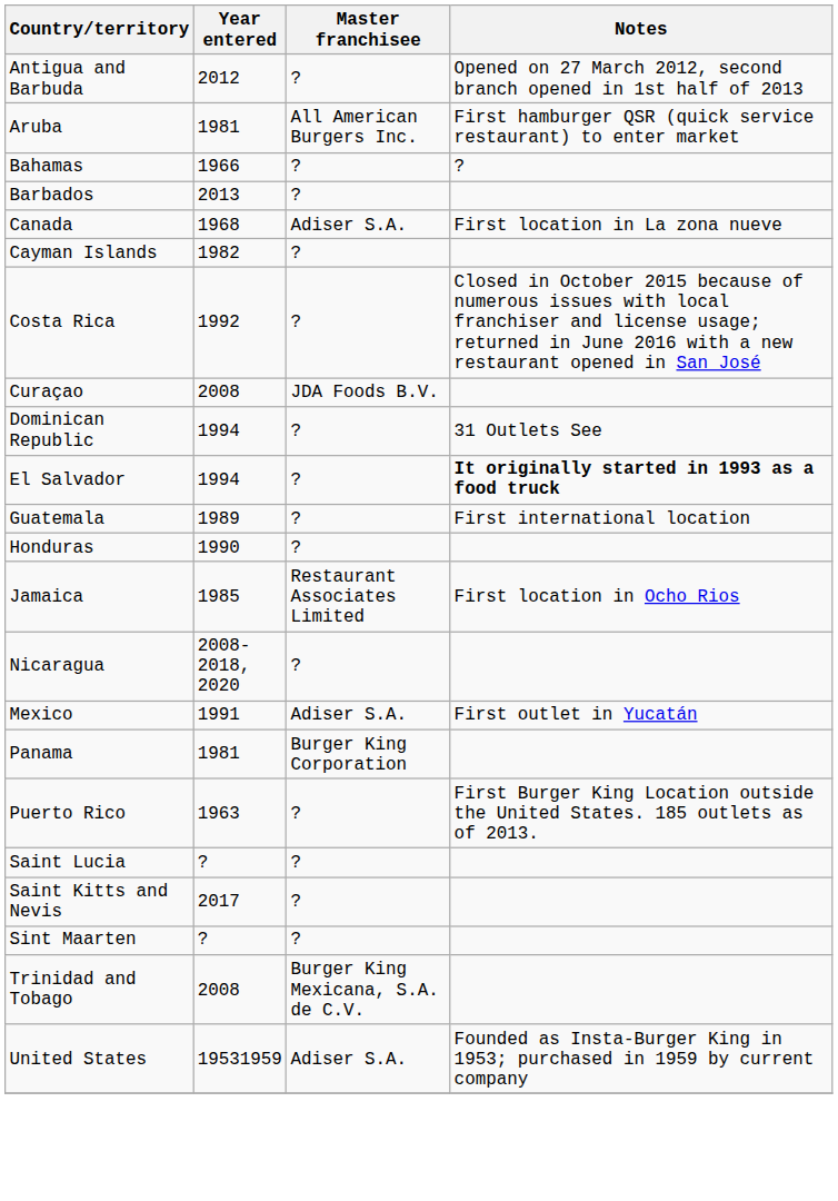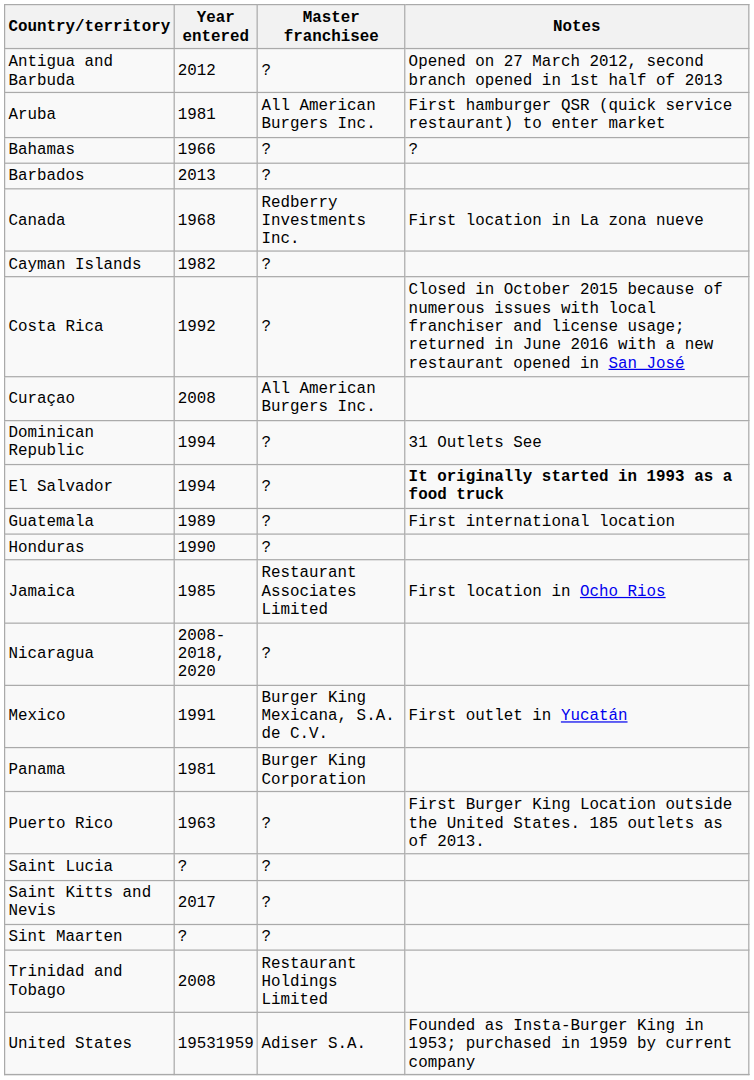 <table class="wikitable sortable">
 <tr>
 <th width=100>Country/territory</th>
 <th width=60>Year<br>entered</th>
 <th>Master franchisee</th>
 <th class=unsortable>Notes</th>
 </tr>
 <tr>
 <td>Antigua and Barbuda</td>
 <td>2012</td>
 <td>?</td>
 <td>Opened on 27 March 2012, second branch opened in 1st half of 2013</td>
 </tr>
 <tr>
 <td>Aruba</td>
 <td>1981</td>
 <td>All American Burgers Inc.</td>
 <td>First hamburger QSR (quick service restaurant) to enter market</td>
 </tr>
 <tr>
 <td>Bahamas</td>
 <td>1966</td>
 <td>?</td>
 <td>?</td>
 </tr>
 <tr>
 <td>Barbados</td>
 <td>2013</td>
 <td>?</td>
 <td></td>
 </tr>
 <tr>
 <td>Canada</td>
 <td>1968</td>
-<td>Adiser S.A.</td>
+<td>Redberry Investments Inc.</td>
 <td>First location in La zona nueve</td>
 </tr>
 <tr>
 <td>Cayman Islands</td>
 <td>1982</td>
 <td>?</td>
 <td></td>
 </tr>
 <tr>
 <td>Costa Rica</td>
 <td>1992</td>
 <td>?</td>
 <td>Closed in October 2015 because of numerous issues with local franchiser and license usage; returned in June 2016 with a new restaurant opened in <a href='#'>San José</a></td>
 </tr>
 <tr>
 <td>Curaçao</td>
 <td>2008</td>
-<td>JDA Foods B.V.</td>
+<td>All American Burgers Inc.</td>
 <td></td>
 </tr>
 <tr>
 <td>Dominican Republic</td>
 <td>1994</td>
 <td>?</td>
 <td>31 Outlets See </td>
 </tr>
 <tr>
 <td>El Salvador</td>
 <td>1994</td>
 <td>?</td>
 <td><strong>It originally started in 1993 as a food truck</strong></td>
 </tr>
 <tr>
 <td>Guatemala</td>
 <td>1989</td>
 <td>?</td>
 <td>First international location</td>
 </tr>
 <tr>
 <td>Honduras</td>
 <td>1990</td>
 <td>?</td>
 <td></td>
 </tr>
 <tr>
 <td>Jamaica</td>
 <td>1985</td>
 <td>Restaurant Associates Limited</td>
 <td>First location in <a href='#'>Ocho Rios</a></td>
 </tr>
 <tr>
 <td>Nicaragua</td>
 <td>2008-2018, 2020</td>
 <td>?</td>
 <td></td>
 </tr>
 <tr>
 <td>Mexico</td>
 <td>1991</td>
-<td>Adiser S.A.</td>
+<td>Burger King Mexicana, S.A. de C.V.</td>
 <td>First outlet in <a href='#'>Yucatán</a></td>
 </tr>
 <tr>
 <td>Panama</td>
 <td>1981</td>
 <td>Burger King Corporation</td>
 <td></td>
 </tr>
 <tr>
 <td>Puerto Rico</td>
 <td>1963</td>
 <td>?</td>
 <td>First Burger King Location outside the United States. 185 outlets as of 2013.</td>
 </tr>
 <tr>
 <td>Saint Lucia</td>
 <td>?</td>
 <td>?</td>
 <td></td>
 </tr>
 <tr>
 <td>Saint Kitts and Nevis</td>
 <td>2017</td>
 <td>?</td>
 <td></td>
 </tr>
 <tr>
 <td>Sint Maarten</td>
 <td>?</td>
 <td>?</td>
 <td></td>
 </tr>
 <tr>
 <td>Trinidad and Tobago</td>
 <td>2008</td>
-<td>Burger King Mexicana, S.A. de C.V.</td>
+<td>Restaurant Holdings Limited</td>
 <td></td>
 </tr>
 <tr>
 <td>United States</td>
 <td>19531959</td>
 <td>Adiser S.A.</td>
 <td>Founded as Insta-Burger King in 1953; purchased in 1959 by current company</td>
 </tr>
 <tr>
 </tr>
 </table>
